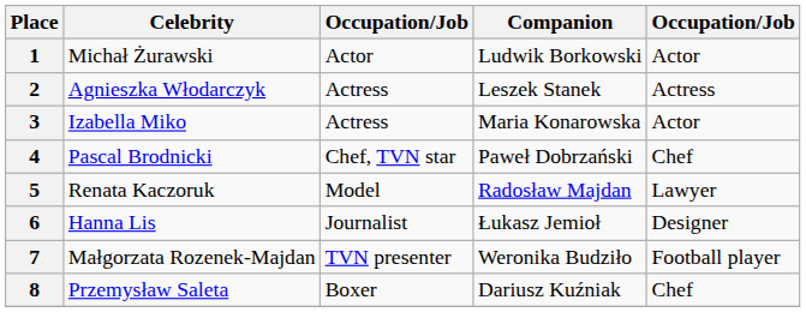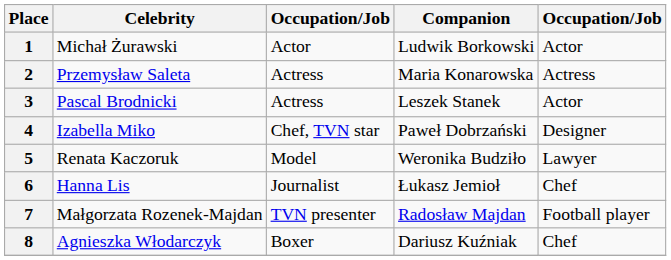 <table class="wikitable">
 <tr>
 <th>Place</th>
 <th>Celebrity</th>
 <th>Occupation/Job</th>
 <th>Companion</th>
 <th>Occupation/Job</th>
 </tr>
 <tr>
 <th>1</th>
 <td>Michał Żurawski</td>
 <td>Actor</td>
 <td>Ludwik Borkowski</td>
 <td>Actor</td>
 </tr>
 <tr>
 <th>2</th>
-<td><a href='#'>Agnieszka Włodarczyk</a></td>
+<td><a href='#'>Przemysław Saleta</a></td>
 <td>Actress</td>
-<td>Leszek Stanek</td>
+<td>Maria Konarowska</td>
 <td>Actress</td>
 </tr>
 <tr>
 <th>3</th>
-<td><a href='#'>Izabella Miko</a></td>
+<td><a href='#'>Pascal Brodnicki</a></td>
 <td>Actress</td>
-<td>Maria Konarowska</td>
+<td>Leszek Stanek</td>
 <td>Actor</td>
 </tr>
 <tr>
 <th>4</th>
-<td><a href='#'>Pascal Brodnicki</a></td>
+<td><a href='#'>Izabella Miko</a></td>
 <td>Chef, <a href='#'>TVN</a> star</td>
 <td>Paweł Dobrzański</td>
-<td>Chef</td>
+<td>Designer</td>
 </tr>
 <tr>
 <th>5</th>
 <td>Renata Kaczoruk</td>
 <td>Model</td>
-<td><a href='#'>Radosław Majdan</a></td>
+<td>Weronika Budziło</td>
 <td>Lawyer</td>
 </tr>
 <tr>
 <th>6</th>
 <td><a href='#'>Hanna Lis</a></td>
 <td>Journalist</td>
 <td>Łukasz Jemioł</td>
-<td>Designer</td>
+<td>Chef</td>
 </tr>
 <tr>
 <th>7</th>
 <td>Małgorzata Rozenek-Majdan</td>
 <td><a href='#'>TVN</a> presenter</td>
-<td>Weronika Budziło</td>
+<td><a href='#'>Radosław Majdan</a></td>
 <td>Football player</td>
 </tr>
 <tr>
 <th>8</th>
-<td><a href='#'>Przemysław Saleta</a></td>
+<td><a href='#'>Agnieszka Włodarczyk</a></td>
 <td>Boxer</td>
 <td>Dariusz Kuźniak</td>
 <td>Chef</td>
 </tr>
 <tr>
 </tr>
 </table>
